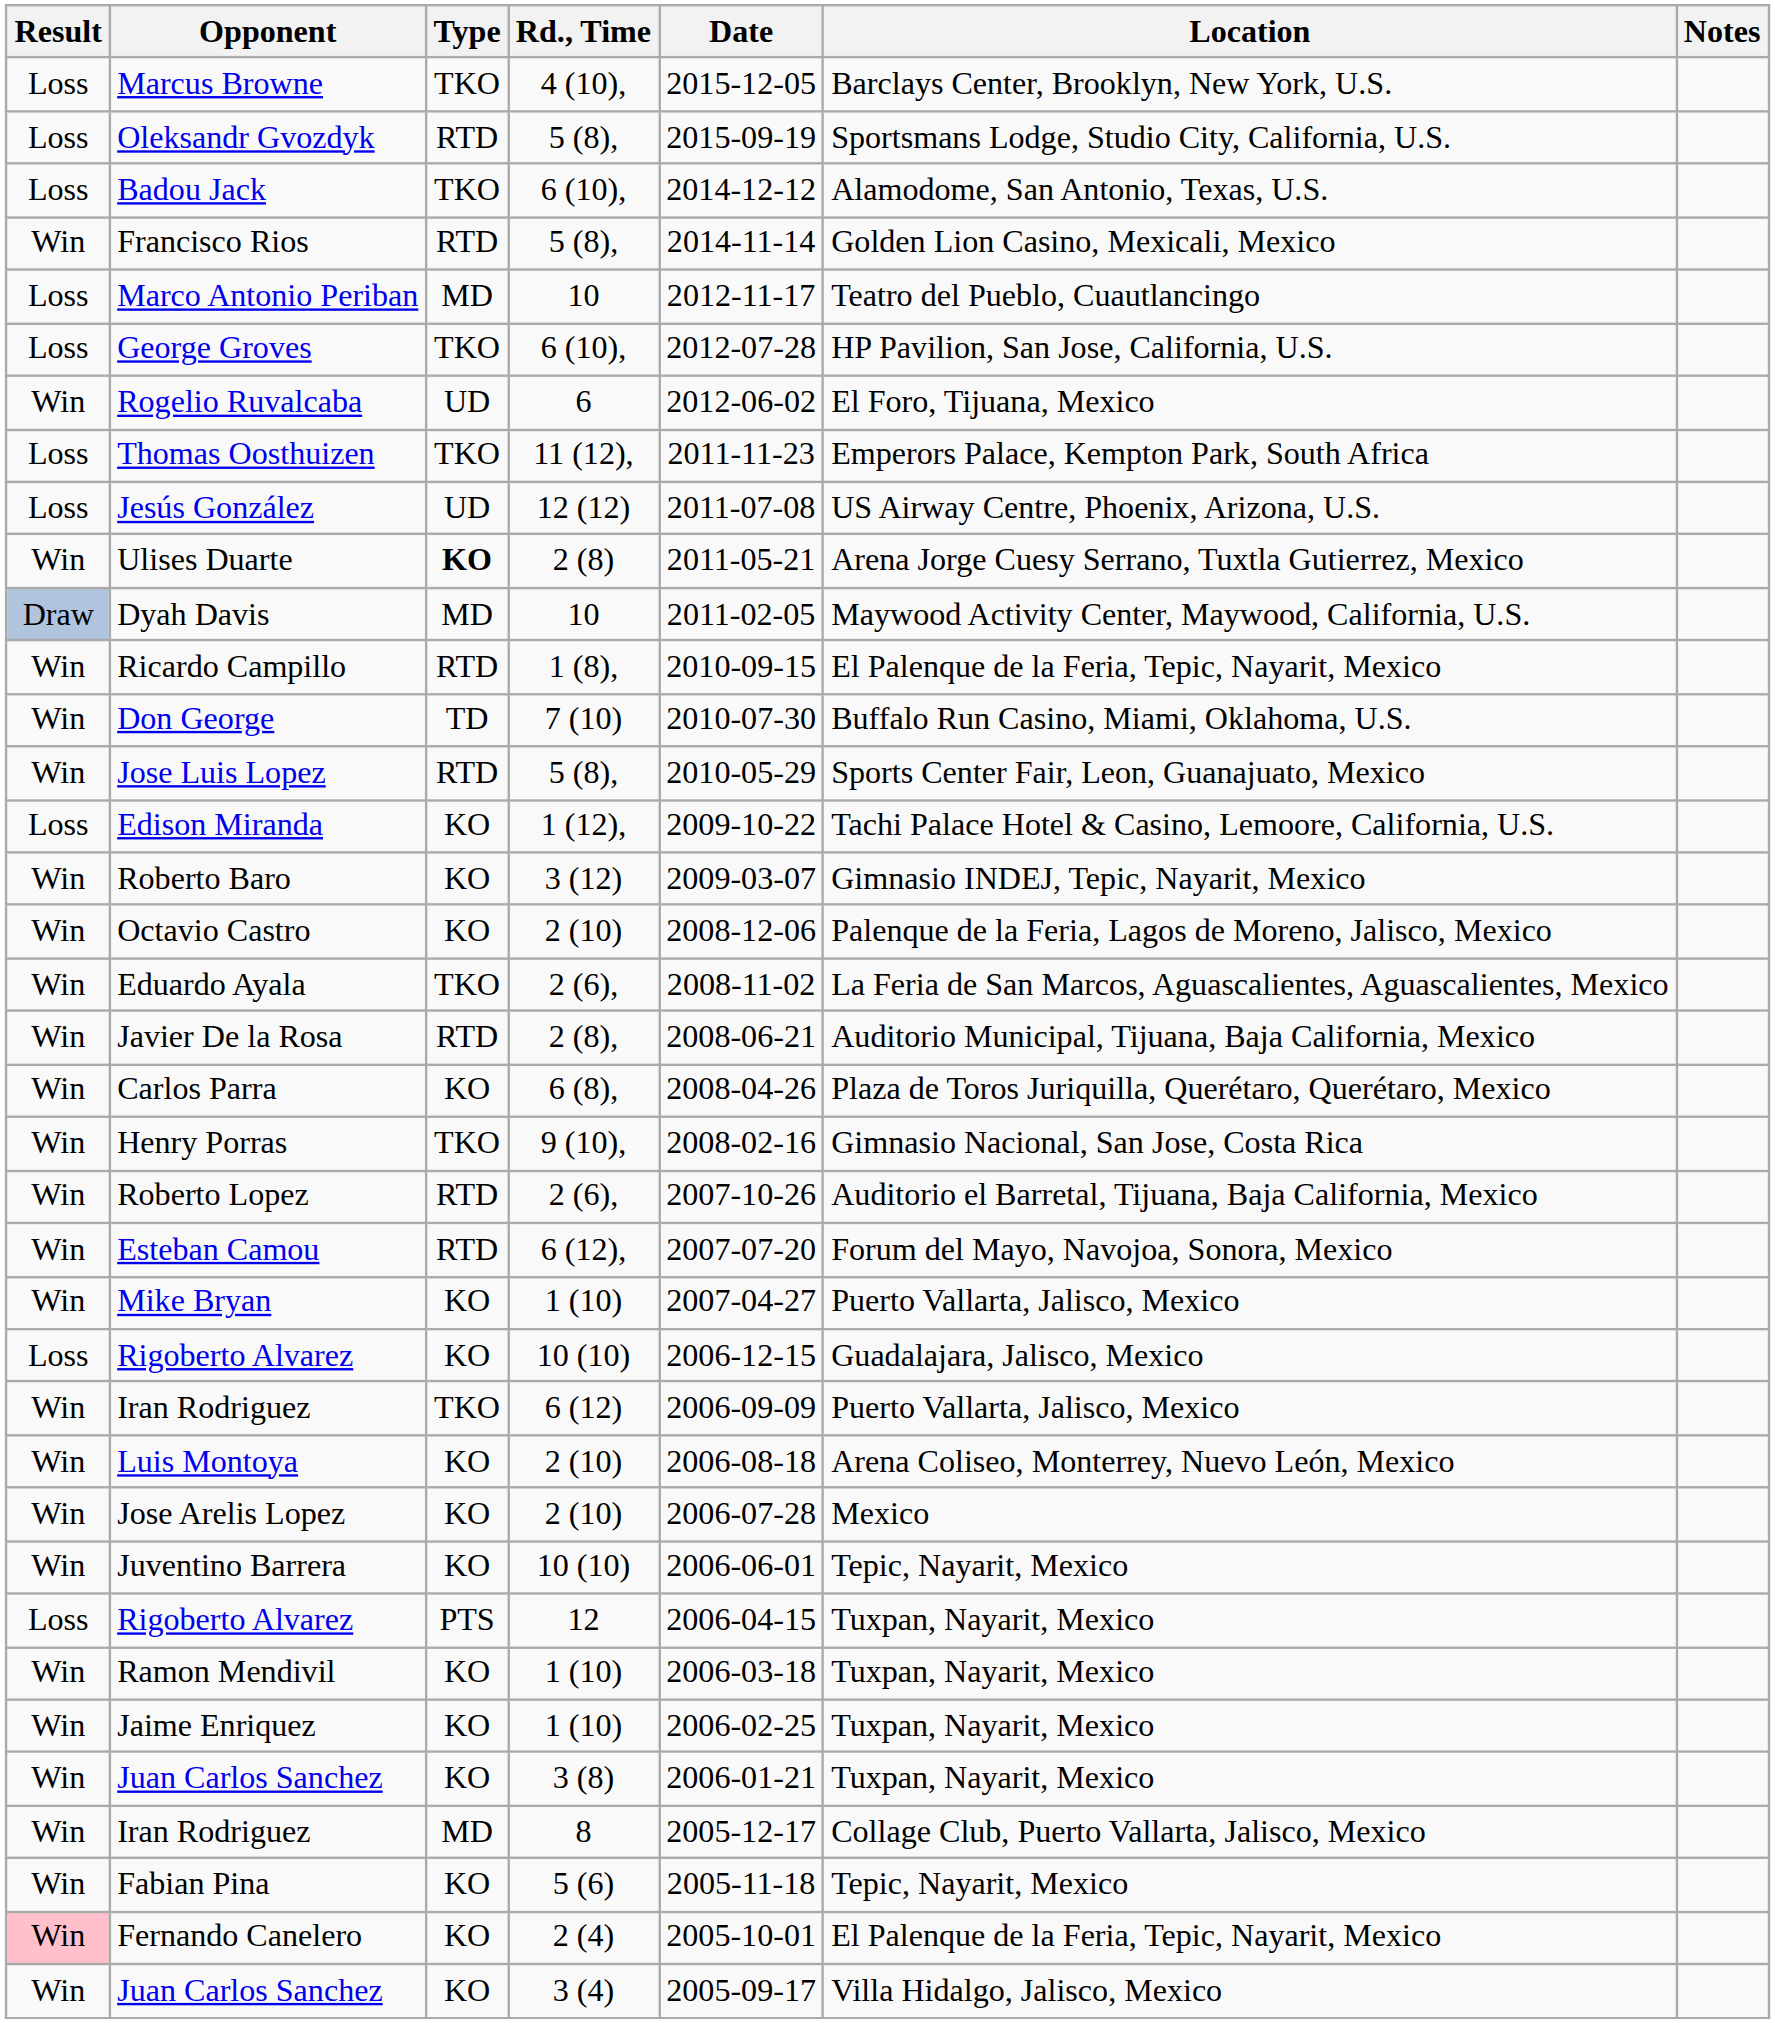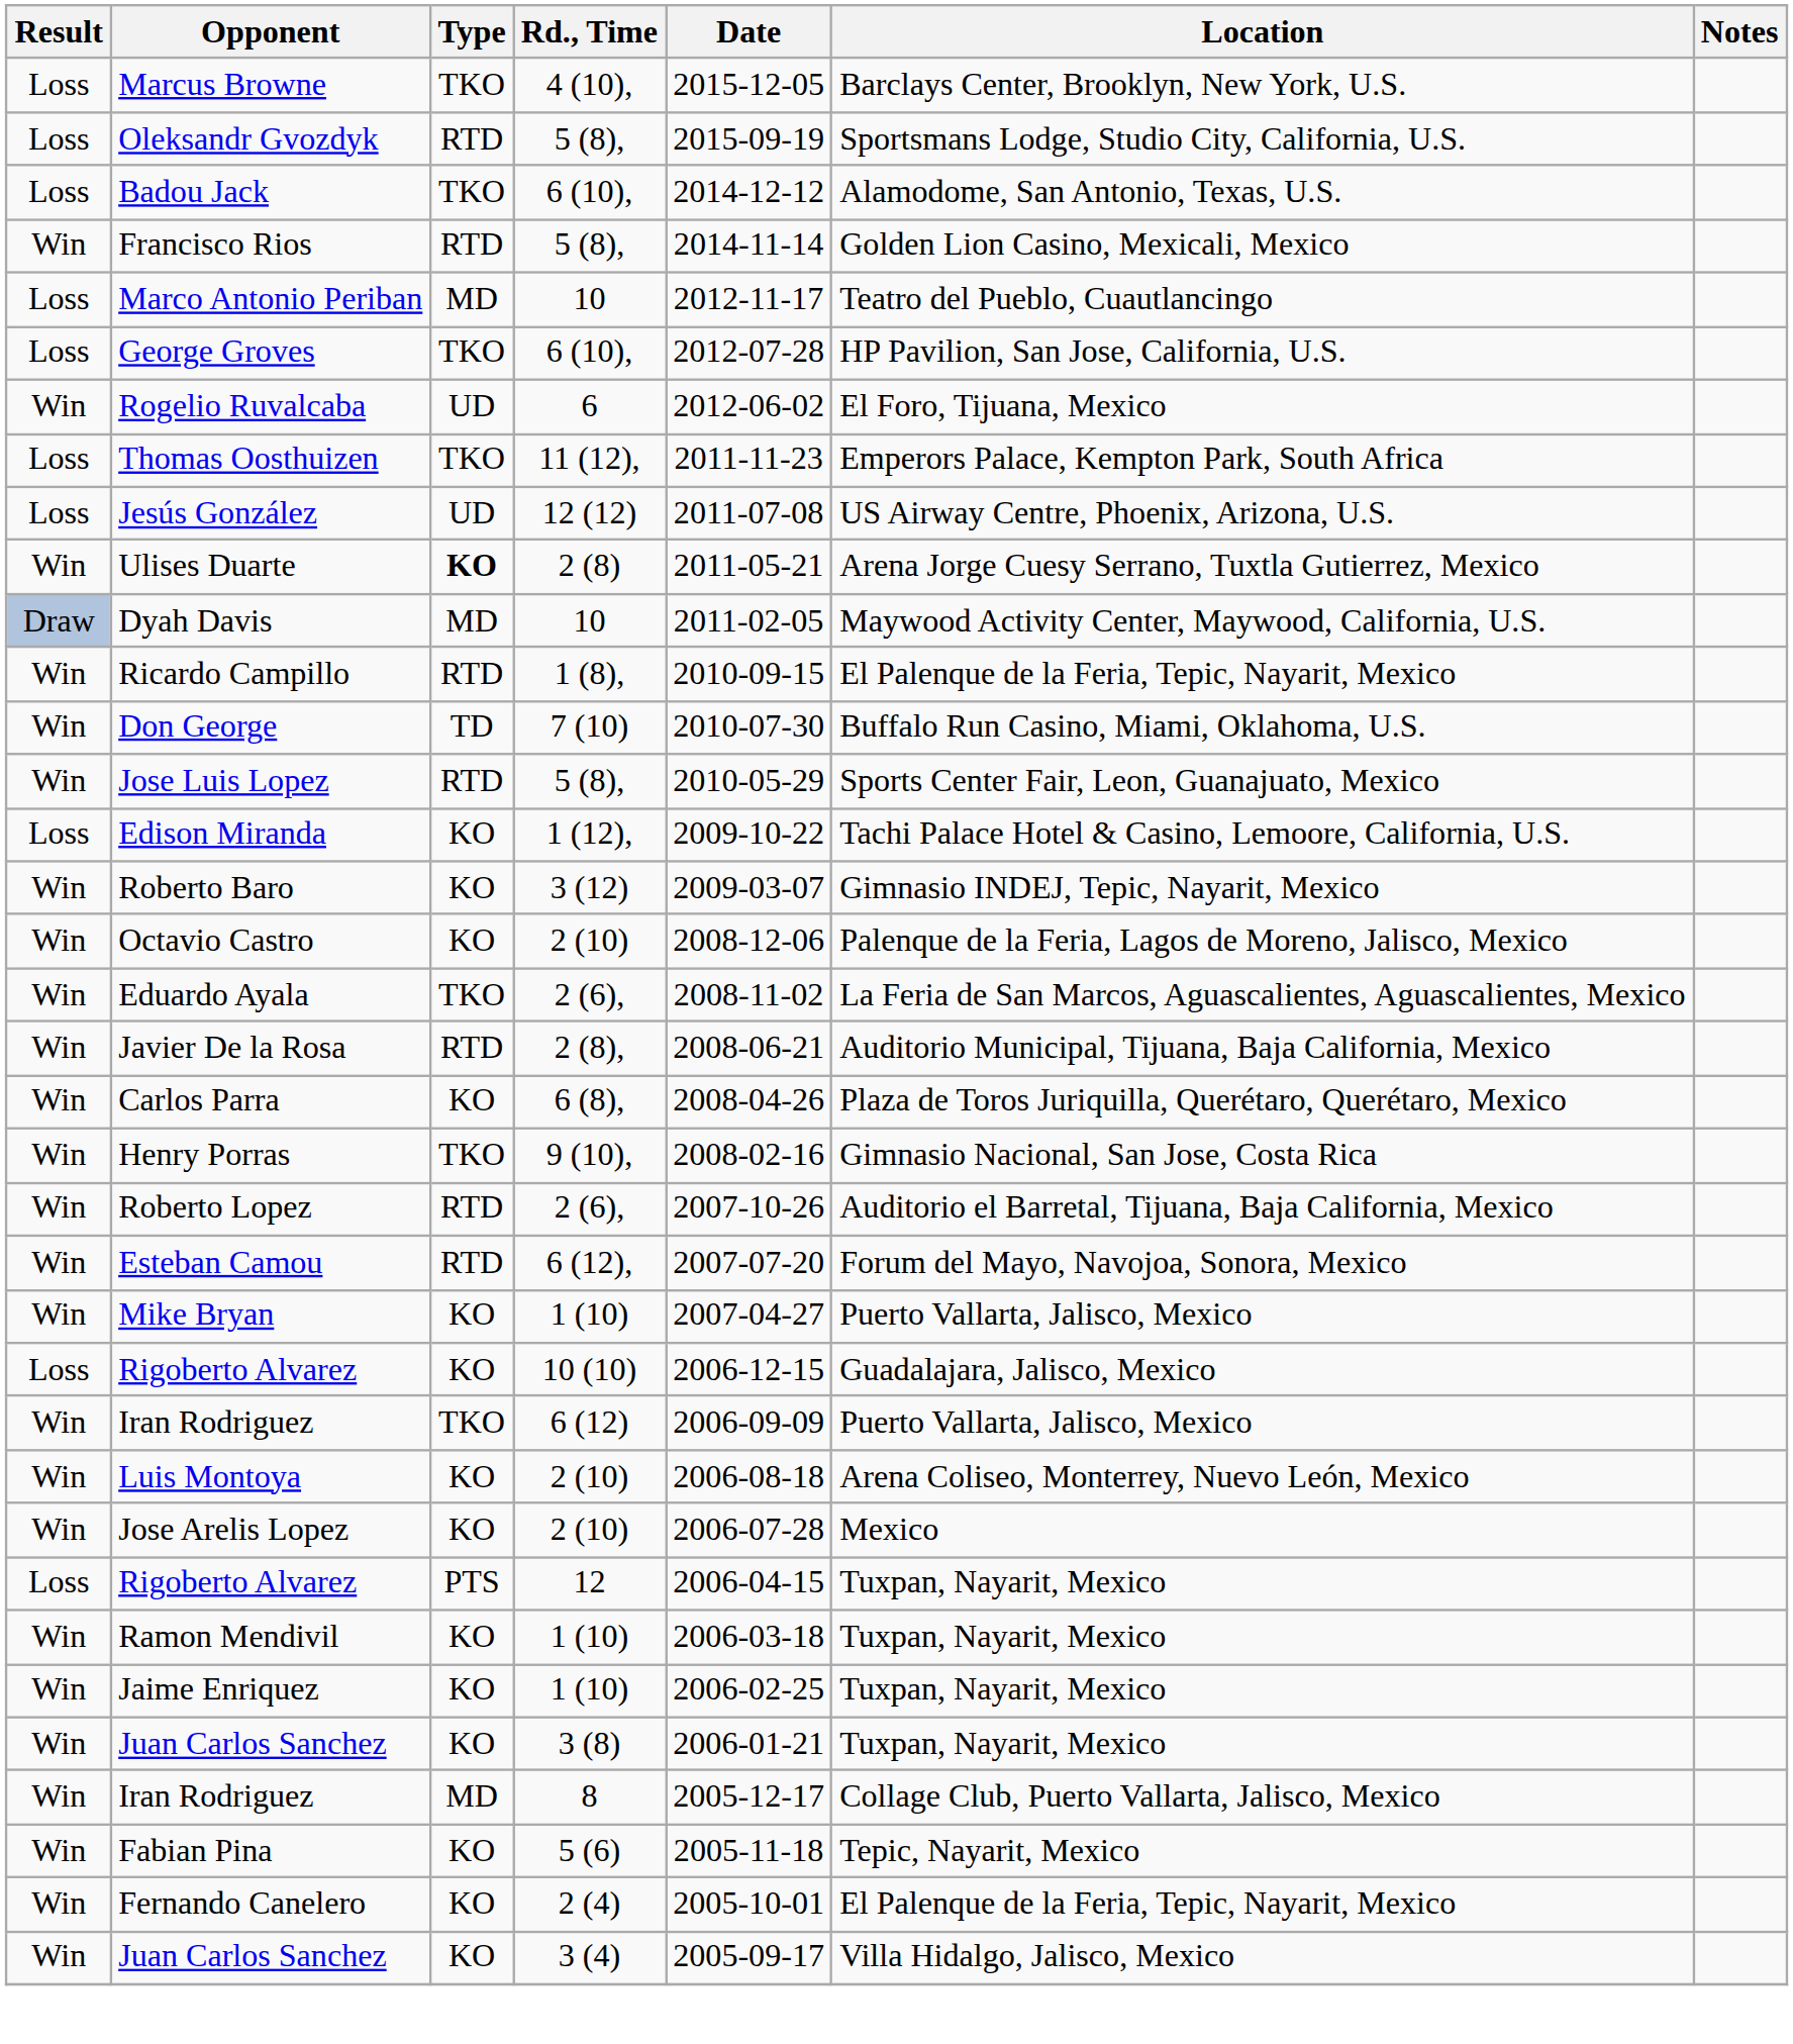 <table class=wikitable style="margin:0.5em auto; font-size:85%;">
 <tr>
 <th>Result</th>
 <th>Opponent</th>
 <th>Type</th>
 <th>Rd., Time</th>
 <th>Date</th>
 <th>Location</th>
 <th>Notes</th>
 </tr>
 <tr align=center>
 <td>Loss</td>
 <td align=left> <a href='#'>Marcus Browne</a></td>
 <td>TKO</td>
 <td>4 (10), </td>
 <td>2015-12-05</td>
 <td align=left> Barclays Center, Brooklyn, New York, U.S.</td>
 <td align=left></td>
 </tr>
 <tr align=center>
 <td>Loss</td>
 <td align=left> <a href='#'>Oleksandr Gvozdyk</a></td>
 <td>RTD</td>
 <td>5 (8), </td>
 <td>2015-09-19</td>
 <td align=left> Sportsmans Lodge, Studio City, California, U.S.</td>
 <td align=left></td>
 </tr>
 <tr align=center>
 <td>Loss</td>
 <td align=left> <a href='#'>Badou Jack</a></td>
 <td>TKO</td>
 <td>6 (10), </td>
 <td>2014-12-12</td>
 <td align=left> Alamodome, San Antonio, Texas, U.S.</td>
 <td align=left></td>
 </tr>
 <tr align=center>
 <td>Win</td>
 <td align=left> Francisco Rios</td>
 <td>RTD</td>
 <td>5 (8), </td>
 <td>2014-11-14</td>
 <td align=left> Golden Lion Casino, Mexicali, Mexico</td>
 <td align=left></td>
 </tr>
 <tr align=center>
 <td>Loss</td>
 <td align=left> <a href='#'>Marco Antonio Periban</a></td>
 <td>MD</td>
 <td>10</td>
 <td>2012-11-17</td>
 <td align=left> Teatro del Pueblo, Cuautlancingo</td>
 <td align=left></td>
 </tr>
 <tr align=center>
 <td>Loss</td>
 <td align=left> <a href='#'>George Groves</a></td>
 <td>TKO</td>
 <td>6 (10), </td>
 <td>2012-07-28</td>
 <td align=left> HP Pavilion, San Jose, California, U.S.</td>
 <td align=left></td>
 </tr>
 <tr align=center>
 <td>Win</td>
 <td align=left> <a href='#'>Rogelio Ruvalcaba</a></td>
 <td>UD</td>
 <td>6</td>
 <td>2012-06-02</td>
 <td align=left> El Foro, Tijuana, Mexico</td>
 <td align=left></td>
 </tr>
 <tr align=center>
 <td>Loss</td>
 <td align=left> <a href='#'>Thomas Oosthuizen</a></td>
 <td>TKO</td>
 <td>11 (12), </td>
 <td>2011-11-23</td>
 <td align=left> Emperors Palace, Kempton Park, South Africa</td>
 <td align=left></td>
 </tr>
 <tr align=center>
 <td>Loss</td>
 <td align=left> <a href='#'>Jesús González</a></td>
 <td>UD</td>
 <td>12 (12)</td>
 <td>2011-07-08</td>
 <td align=left> US Airway Centre, Phoenix, Arizona, U.S.</td>
 <td align=left></td>
 </tr>
 <tr align=center>
 <td>Win</td>
 <td align=left> Ulises Duarte</td>
 <td><strong>KO</strong></td>
 <td>2 (8)</td>
 <td>2011-05-21</td>
 <td align=left> Arena Jorge Cuesy Serrano, Tuxtla Gutierrez, Mexico</td>
 <td align=left></td>
 </tr>
 <tr align=center>
 <td style="background: #B0C4DE">Draw</td>
 <td align=left> Dyah Davis</td>
 <td>MD</td>
 <td>10</td>
 <td>2011-02-05</td>
 <td align=left> Maywood Activity Center, Maywood, California, U.S.</td>
 <td align=left></td>
 </tr>
 <tr align=center>
 <td>Win</td>
 <td align=left> Ricardo Campillo</td>
 <td>RTD</td>
 <td>1 (8), </td>
 <td>2010-09-15</td>
 <td align=left> El Palenque de la Feria, Tepic, Nayarit, Mexico</td>
 <td align=left></td>
 </tr>
 <tr align=center>
 <td>Win</td>
 <td align=left> <a href='#'>Don George</a></td>
 <td>TD</td>
 <td>7 (10)</td>
 <td>2010-07-30</td>
 <td align=left> Buffalo Run Casino, Miami, Oklahoma, U.S.</td>
 <td align=left></td>
 </tr>
 <tr align=center>
 <td>Win</td>
 <td align=left> <a href='#'>Jose Luis Lopez</a></td>
 <td>RTD</td>
 <td>5 (8), </td>
 <td>2010-05-29</td>
 <td align=left> Sports Center Fair, Leon, Guanajuato, Mexico</td>
 <td align=left></td>
 </tr>
 <tr align=center>
 <td>Loss</td>
 <td align=left> <a href='#'>Edison Miranda</a></td>
 <td>KO</td>
 <td>1 (12), </td>
 <td>2009-10-22</td>
 <td align=left> Tachi Palace Hotel & Casino, Lemoore, California, U.S.</td>
 <td align=left></td>
 </tr>
 <tr align=center>
 <td>Win</td>
 <td align=left> Roberto Baro</td>
 <td>KO</td>
 <td>3 (12)</td>
 <td>2009-03-07</td>
 <td align=left> Gimnasio INDEJ, Tepic, Nayarit, Mexico</td>
 <td align=left></td>
 </tr>
 <tr align=center>
 <td>Win</td>
 <td align=left> Octavio Castro</td>
 <td>KO</td>
 <td>2 (10)</td>
 <td>2008-12-06</td>
 <td align=left> Palenque de la Feria, Lagos de Moreno, Jalisco, Mexico</td>
 <td align=left></td>
 </tr>
 <tr align=center>
 <td>Win</td>
 <td align=left> Eduardo Ayala</td>
 <td>TKO</td>
 <td>2 (6), </td>
 <td>2008-11-02</td>
 <td align=left> La Feria de San Marcos, Aguascalientes, Aguascalientes, Mexico</td>
 <td align=left></td>
 </tr>
 <tr align=center>
 <td>Win</td>
 <td align=left> Javier De la Rosa</td>
 <td>RTD</td>
 <td>2 (8), </td>
 <td>2008-06-21</td>
 <td align=left> Auditorio Municipal, Tijuana, Baja California, Mexico</td>
 <td align=left></td>
 </tr>
 <tr align=center>
 <td>Win</td>
 <td align=left>  Carlos Parra</td>
 <td>KO</td>
 <td>6 (8), </td>
 <td>2008-04-26</td>
 <td align=left> Plaza de Toros Juriquilla, Querétaro, Querétaro, Mexico</td>
 <td align=left></td>
 </tr>
 <tr align=center>
 <td>Win</td>
 <td align=left> Henry Porras</td>
 <td>TKO</td>
 <td>9 (10), </td>
 <td>2008-02-16</td>
 <td align=left> Gimnasio Nacional, San Jose, Costa Rica</td>
 <td align=left></td>
 </tr>
 <tr align=center>
 <td>Win</td>
 <td align=left> Roberto Lopez</td>
 <td>RTD</td>
 <td>2 (6), </td>
 <td>2007-10-26</td>
 <td align=left> Auditorio el Barretal, Tijuana, Baja California, Mexico</td>
 <td align=left></td>
 </tr>
 <tr align=center>
 <td>Win</td>
 <td align=left> <a href='#'>Esteban Camou</a></td>
 <td>RTD</td>
 <td>6 (12), </td>
 <td>2007-07-20</td>
 <td align=left> Forum del Mayo, Navojoa, Sonora, Mexico</td>
 <td align=left></td>
 </tr>
 <tr align=center>
 <td>Win</td>
 <td align=left> <a href='#'>Mike Bryan</a></td>
 <td>KO</td>
 <td>1 (10)</td>
 <td>2007-04-27</td>
 <td align=left> Puerto Vallarta, Jalisco, Mexico</td>
 <td align=left></td>
 </tr>
 <tr align=center>
 <td>Loss</td>
 <td align=left>  <a href='#'>Rigoberto Alvarez</a></td>
 <td>KO</td>
 <td>10 (10)</td>
 <td>2006-12-15</td>
 <td align=left> Guadalajara, Jalisco, Mexico</td>
 <td align=left></td>
 </tr>
 <tr align=center>
 <td>Win</td>
 <td align=left>  Iran Rodriguez</td>
 <td>TKO</td>
 <td>6 (12)</td>
 <td>2006-09-09</td>
 <td align=left> Puerto Vallarta, Jalisco, Mexico</td>
 <td align=left></td>
 </tr>
 <tr align=center>
 <td>Win</td>
 <td align=left> <a href='#'>Luis Montoya</a></td>
 <td>KO</td>
 <td>2 (10)</td>
 <td>2006-08-18</td>
 <td align=left> Arena Coliseo, Monterrey, Nuevo León, Mexico</td>
 <td align=left></td>
 </tr>
 <tr align=center>
 <td>Win</td>
 <td align=left> Jose Arelis Lopez</td>
 <td>KO</td>
 <td>2 (10)</td>
 <td>2006-07-28</td>
 <td align=left>  Mexico</td>
 <td align=left></td>
 </tr>
 <tr align=center>
-<td>Win</td>
-<td align=left> Juventino Barrera</td>
-<td>KO</td>
-<td>10 (10)</td>
-<td>2006-06-01</td>
-<td align=left> Tepic, Nayarit, Mexico</td>
-<td align=left></td>
-</tr>
-<tr align=center>
 <td>Loss</td>
 <td align=left> <a href='#'>Rigoberto Alvarez</a></td>
 <td>PTS</td>
 <td>12</td>
 <td>2006-04-15</td>
 <td align=left> Tuxpan, Nayarit, Mexico</td>
 <td align=left></td>
 </tr>
 <tr align=center>
 <td>Win</td>
 <td align=left> Ramon Mendivil</td>
 <td>KO</td>
 <td>1 (10)</td>
 <td>2006-03-18</td>
 <td align=left> Tuxpan, Nayarit, Mexico</td>
 <td align=left></td>
 </tr>
 <tr align=center>
 <td>Win</td>
 <td align=left> Jaime Enriquez</td>
 <td>KO</td>
 <td>1 (10)</td>
 <td>2006-02-25</td>
 <td align=left> Tuxpan, Nayarit, Mexico</td>
 <td align=left></td>
 </tr>
 <tr align=center>
 <td>Win</td>
 <td align=left> <a href='#'>Juan Carlos Sanchez</a></td>
 <td>KO</td>
 <td>3 (8)</td>
 <td>2006-01-21</td>
 <td align=left> Tuxpan, Nayarit, Mexico</td>
 <td align=left></td>
 </tr>
 <tr align=center>
 <td>Win</td>
 <td align=left> Iran Rodriguez</td>
 <td>MD</td>
 <td>8</td>
 <td>2005-12-17</td>
 <td align=left> Collage Club, Puerto Vallarta, Jalisco, Mexico</td>
 <td align=left></td>
 </tr>
 <tr align=center>
 <td>Win</td>
 <td align=left> Fabian Pina</td>
 <td>KO</td>
 <td>5 (6)</td>
 <td>2005-11-18</td>
 <td align=left> Tepic, Nayarit, Mexico</td>
 <td align=left></td>
 </tr>
 <tr align=center>
-<td style="background: pink;">Win</td>
+<td>Win</td>
 <td align=left> Fernando Canelero</td>
 <td>KO</td>
 <td>2 (4)</td>
 <td>2005-10-01</td>
 <td align=left> El Palenque de la Feria, Tepic, Nayarit, Mexico</td>
 <td align=left></td>
 </tr>
 <tr align=center>
 <td>Win</td>
 <td align=left> <a href='#'>Juan Carlos Sanchez</a></td>
 <td>KO</td>
 <td>3 (4)</td>
 <td>2005-09-17</td>
 <td align=left> Villa Hidalgo, Jalisco, Mexico</td>
 <td align=left></td>
 </tr>
 <tr align=center>
 </tr>
 </table>
